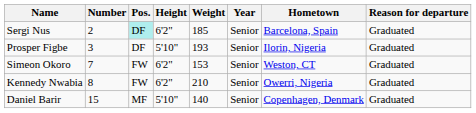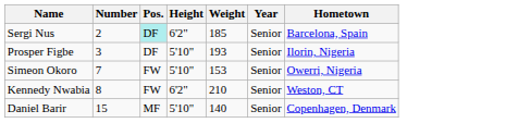 <table class="wikitable sortable" border="1">
 <tr>
 <th>Name</th>
 <th>Number</th>
 <th>Pos.</th>
 <th>Height</th>
 <th>Weight</th>
 <th>Year</th>
 <th>Hometown</th>
-<th class="unsortable">Reason for departure</th>
 </tr>
 <tr>
 <td>Sergi Nus</td>
 <td>2</td>
 <td style="background: paleturquoise;">DF</td>
 <td>6'2"</td>
 <td>185</td>
 <td>Senior</td>
 <td><a href='#'>Barcelona, Spain</a></td>
-<td>Graduated</td>
 </tr>
 <tr>
 <td>Prosper Figbe</td>
 <td>3</td>
 <td>DF</td>
 <td>5'10"</td>
 <td>193</td>
 <td>Senior</td>
 <td><a href='#'>Ilorin, Nigeria</a></td>
-<td>Graduated</td>
 </tr>
 <tr>
 <td>Simeon Okoro</td>
 <td>7</td>
 <td>FW</td>
-<td>6'2"</td>
+<td>5'10"</td>
 <td>153</td>
 <td>Senior</td>
-<td><a href='#'>Weston, CT</a></td>
-<td>Graduated</td>
+<td><a href='#'>Owerri, Nigeria</a></td>
 </tr>
 <tr>
 <td>Kennedy Nwabia</td>
 <td>8</td>
 <td>FW</td>
 <td>6'2"</td>
 <td>210</td>
 <td>Senior</td>
-<td><a href='#'>Owerri, Nigeria</a></td>
-<td>Graduated</td>
+<td><a href='#'>Weston, CT</a></td>
 </tr>
 <tr>
 <td>Daniel Barir</td>
 <td>15</td>
 <td>MF</td>
 <td>5'10"</td>
 <td>140</td>
 <td>Senior</td>
 <td><a href='#'>Copenhagen, Denmark</a></td>
-<td>Graduated</td>
 </tr>
 </table>
